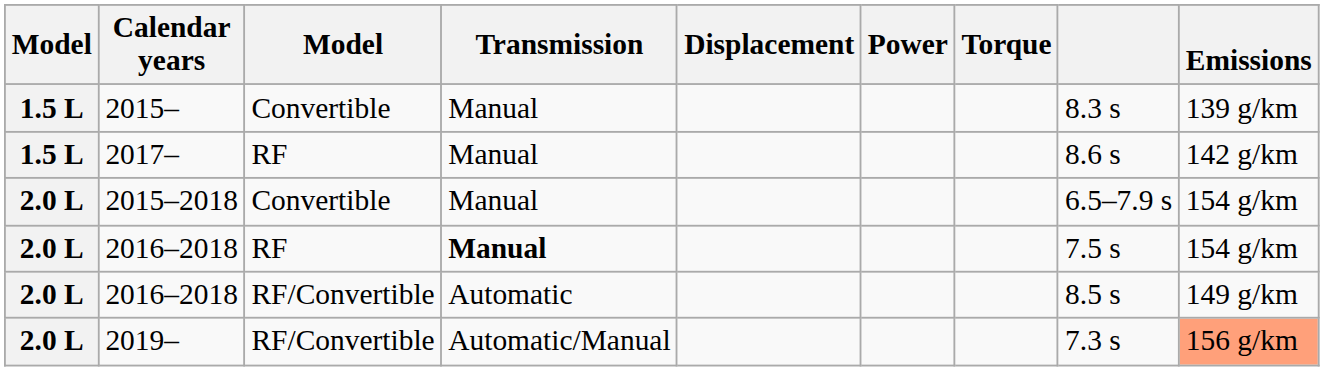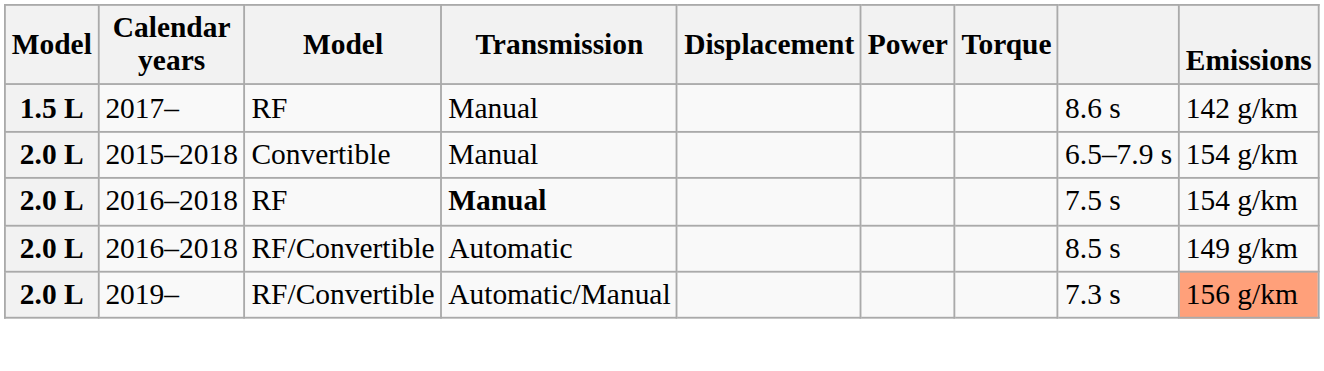 <table class="wikitable sortable collapsible">
 <tr>
 <th>Model</th>
 <th>Calendar<br>years</th>
 <th>Model</th>
 <th>Transmission</th>
 <th>Displacement</th>
 <th>Power</th>
 <th>Torque</th>
 <th></th>
 <th><br>Emissions</th>
-</tr>
-<tr>
-<th>1.5 L</th>
-<td>2015–</td>
-<td>Convertible</td>
-<td>Manual</td>
-<td></td>
-<td></td>
-<td></td>
-<td>8.3 s</td>
-<td>139 g/km</td>
 </tr>
 <tr>
 <th>1.5 L</th>
 <td>2017–</td>
 <td>RF</td>
 <td>Manual</td>
 <td></td>
 <td></td>
 <td></td>
 <td>8.6 s</td>
 <td>142 g/km</td>
 </tr>
 <tr>
 <th>2.0 L</th>
 <td>2015–2018</td>
 <td>Convertible</td>
 <td>Manual</td>
 <td></td>
 <td></td>
 <td></td>
 <td>6.5–7.9 s</td>
 <td>154 g/km</td>
 </tr>
 <tr>
 <th>2.0 L</th>
 <td>2016–2018</td>
 <td>RF</td>
 <td><strong>Manual</strong></td>
 <td></td>
 <td></td>
 <td></td>
 <td>7.5 s</td>
 <td>154 g/km</td>
 </tr>
 <tr>
 <th>2.0 L</th>
 <td>2016–2018</td>
 <td>RF/Convertible</td>
 <td>Automatic</td>
 <td></td>
 <td></td>
 <td></td>
 <td>8.5 s</td>
 <td>149 g/km</td>
 </tr>
 <tr>
 <th>2.0 L</th>
 <td>2019–</td>
 <td>RF/Convertible</td>
 <td>Automatic/Manual</td>
 <td></td>
 <td></td>
 <td></td>
 <td>7.3 s</td>
 <td style="background: lightsalmon;">156 g/km</td>
 </tr>
 </table>
